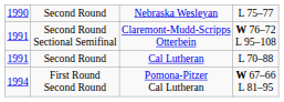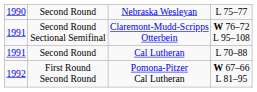 <table class="wikitable">
 <tr align="center">
 <td><a href='#'>1990</a></td>
 <td>Second Round</td>
 <td><a href='#'>Nebraska Wesleyan</a></td>
 <td>L 75–77</td>
 </tr>
 <tr align="center">
 <td><a href='#'>1991</a></td>
 <td>Second Round<br>Sectional Semifinal</td>
 <td><a href='#'>Claremont-Mudd-Scripps</a><br><a href='#'>Otterbein</a></td>
 <td><strong>W</strong> 76–72<br>L 95–108</td>
 </tr>
 <tr align="center">
 <td><a href='#'>1991</a></td>
 <td>Second Round</td>
 <td><a href='#'>Cal Lutheran</a></td>
 <td>L 70–88</td>
 </tr>
 <tr align="center">
-<td><a href='#'>1994</a></td>
+<td><a href='#'>1992</a></td>
 <td>First Round<br>Second Round</td>
 <td><a href='#'>Pomona-Pitzer</a><br>Cal Lutheran</td>
 <td><strong>W</strong> 67–66<br>L 81–95</td>
 </tr>
 </table>
